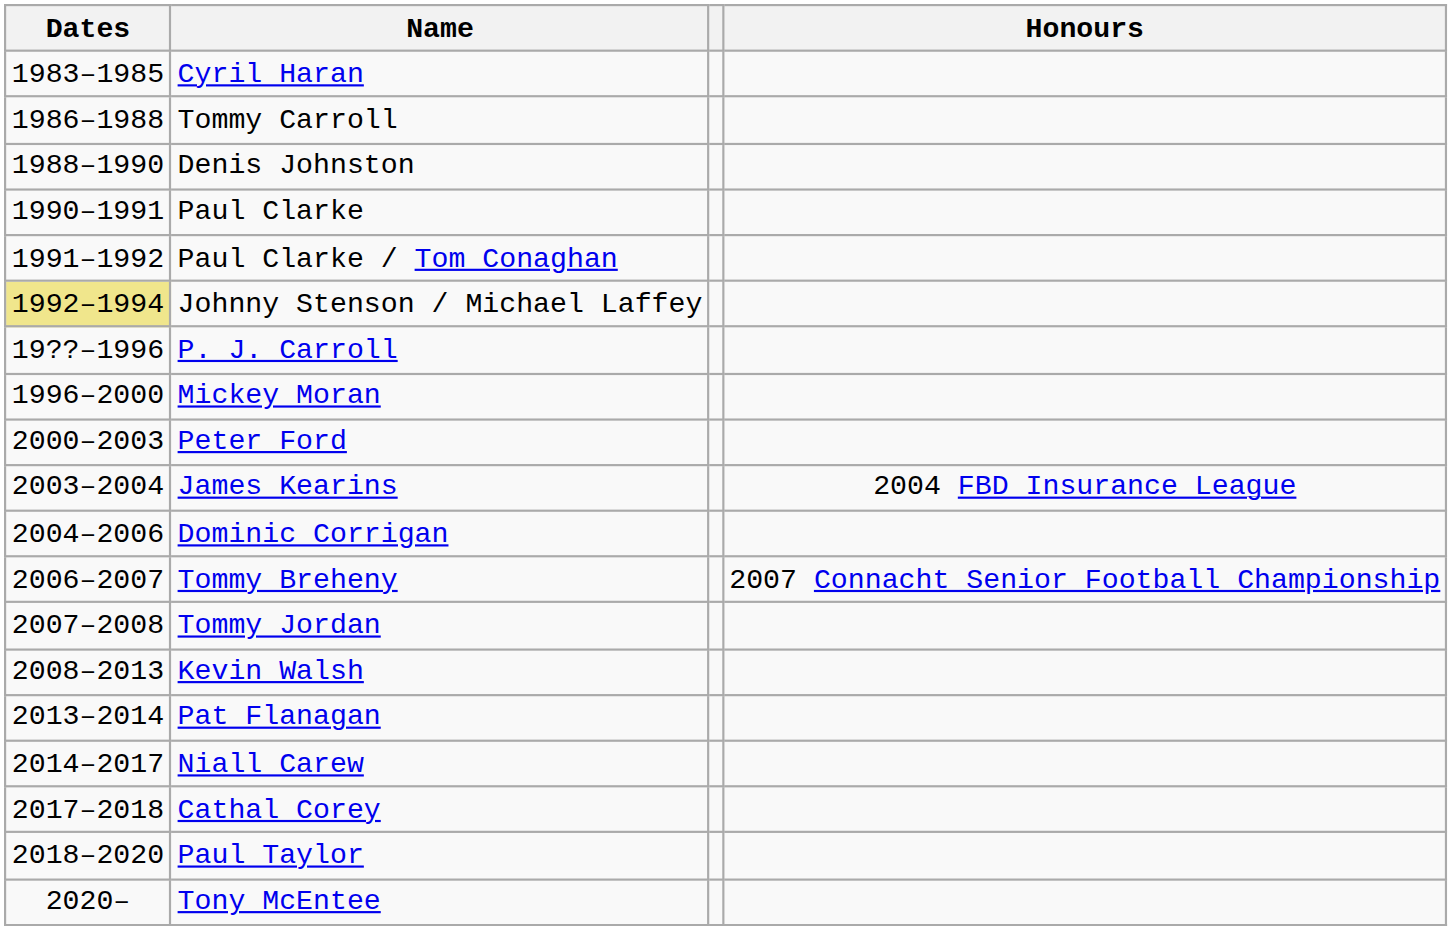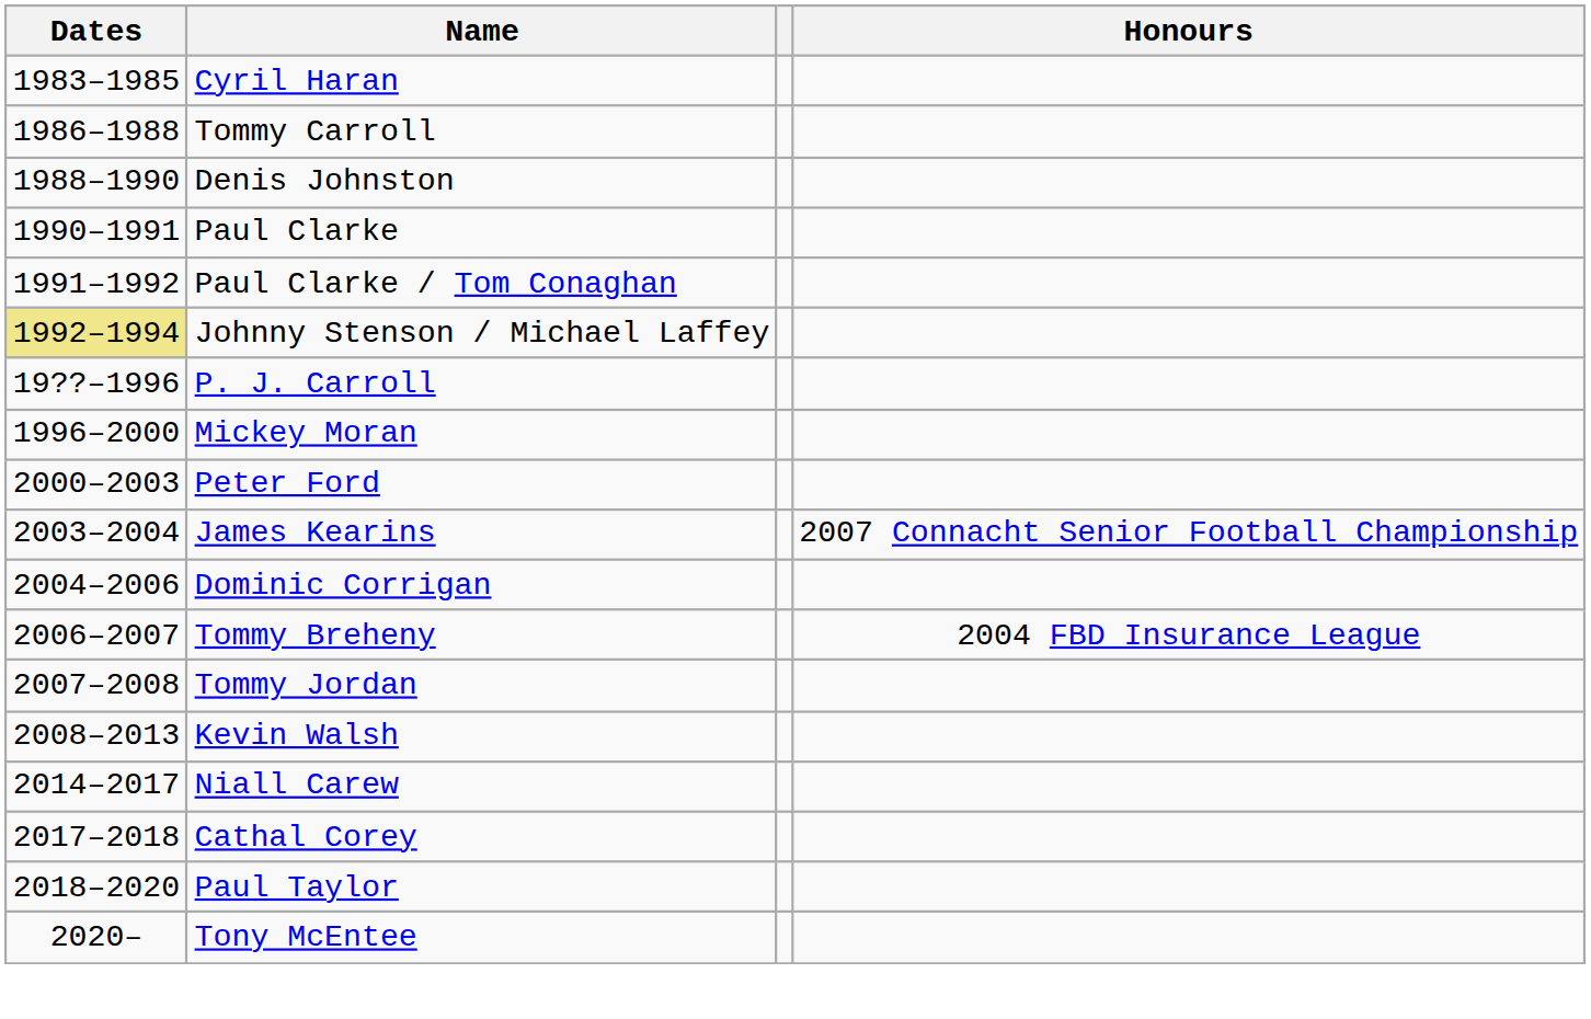 <table class="wikitable sortable" style="text-align: center;">
 <tr>
 <th>Dates</th>
 <th>Name</th>
 <th></th>
 <th class="unsortable">Honours</th>
 </tr>
 <tr>
 <td>1983–1985</td>
 <td style="text-align: left;"><a href='#'>Cyril Haran</a></td>
 <td><small></small></td>
 <td></td>
 </tr>
 <tr>
 <td>1986–1988</td>
 <td style="text-align: left;">Tommy Carroll</td>
 <td><small></small></td>
 <td></td>
 </tr>
 <tr>
 <td>1988–1990</td>
 <td style="text-align: left;">Denis Johnston</td>
 <td><small></small></td>
 <td></td>
 </tr>
 <tr>
 <td>1990–1991</td>
 <td style="text-align: left;">Paul Clarke</td>
 <td><small></small></td>
 <td></td>
 </tr>
 <tr>
 <td>1991–1992</td>
 <td style="text-align: left;">Paul Clarke / <a href='#'>Tom Conaghan</a></td>
 <td><small></small></td>
 <td></td>
 </tr>
 <tr>
 <td style="background: khaki;">1992–1994</td>
 <td style="text-align: left;">Johnny Stenson / Michael Laffey</td>
 <td><small></small></td>
 <td></td>
 </tr>
 <tr>
 <td>19??–1996</td>
 <td style="text-align: left;"><a href='#'>P. J. Carroll</a></td>
 <td><small></small></td>
 <td></td>
 </tr>
 <tr>
 <td>1996–2000</td>
 <td style="text-align: left;"><a href='#'>Mickey Moran</a></td>
 <td><small></small></td>
 <td></td>
 </tr>
 <tr>
 <td>2000–2003</td>
 <td style="text-align: left;"><a href='#'>Peter Ford</a></td>
 <td><small></small></td>
 <td></td>
 </tr>
 <tr>
 <td>2003–2004</td>
 <td style="text-align: left;"><a href='#'>James Kearins</a></td>
 <td><small></small></td>
-<td>2004 <a href='#'>FBD Insurance League</a></td>
+<td>2007 <a href='#'>Connacht Senior Football Championship</a></td>
 </tr>
 <tr>
 <td>2004–2006</td>
 <td style="text-align: left;"><a href='#'>Dominic Corrigan</a></td>
 <td><small></small></td>
 <td></td>
 </tr>
 <tr>
 <td>2006–2007</td>
 <td style="text-align: left;"><a href='#'>Tommy Breheny</a></td>
 <td><small></small></td>
-<td>2007 <a href='#'>Connacht Senior Football Championship</a></td>
+<td>2004 <a href='#'>FBD Insurance League</a></td>
 </tr>
 <tr>
 <td>2007–2008</td>
 <td style="text-align: left;"><a href='#'>Tommy Jordan</a></td>
 <td><small></small></td>
 <td></td>
 </tr>
 <tr>
 <td>2008–2013</td>
 <td style="text-align: left;"><a href='#'>Kevin Walsh</a></td>
-<td><small></small></td>
-<td></td>
-</tr>
-<tr>
-<td>2013–2014</td>
-<td style="text-align: left;"><a href='#'>Pat Flanagan</a></td>
 <td><small></small></td>
 <td></td>
 </tr>
 <tr>
 <td>2014–2017</td>
 <td style="text-align: left;"><a href='#'>Niall Carew</a></td>
 <td><small></small></td>
 <td></td>
 </tr>
 <tr>
 <td>2017–2018</td>
 <td style="text-align: left;"><a href='#'>Cathal Corey</a></td>
 <td><small></small></td>
 <td></td>
 </tr>
 <tr>
 <td>2018–2020</td>
 <td style="text-align: left;"><a href='#'>Paul Taylor</a></td>
 <td><small></small></td>
 <td></td>
 </tr>
 <tr>
 <td>2020–</td>
 <td style="text-align: left;"><a href='#'>Tony McEntee</a></td>
 <td><small></small></td>
 <td></td>
 </tr>
 <tr>
 </tr>
 </table>
